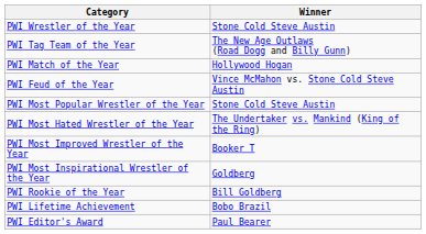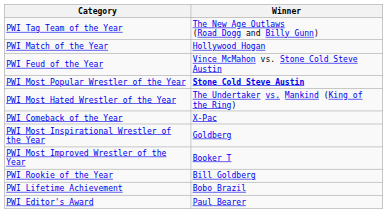 <table class="wikitable">
 <tr>
 <th>Category</th>
 <th>Winner</th>
-</tr>
-<tr>
-<td><a href='#'>PWI Wrestler of the Year</a></td>
-<td><a href='#'>Stone Cold Steve Austin</a></td>
 </tr>
 <tr>
 <td><a href='#'>PWI Tag Team of the Year</a></td>
 <td><a href='#'>The New Age Outlaws</a><br>(<a href='#'>Road Dogg</a> and <a href='#'>Billy Gunn</a>)</td>
 </tr>
 <tr>
 <td><a href='#'>PWI Match of the Year</a></td>
 <td><a href='#'>Hollywood Hogan</a></td>
 </tr>
 <tr>
 <td><a href='#'>PWI Feud of the Year</a></td>
 <td><a href='#'>Vince McMahon</a> vs. <a href='#'>Stone Cold Steve Austin</a></td>
 </tr>
 <tr>
 <td><a href='#'>PWI Most Popular Wrestler of the Year</a></td>
-<td><a href='#'>Stone Cold Steve Austin</a></td>
+<td><strong><a href='#'>Stone Cold Steve Austin</a></strong></td>
 </tr>
 <tr>
 <td><a href='#'>PWI Most Hated Wrestler of the Year</a></td>
 <td><a href='#'>The Undertaker</a> <a href='#'>vs.</a> <a href='#'>Mankind</a> (<a href='#'>King of the Ring</a>)</td>
 </tr>
 <tr>
-<td><a href='#'>PWI Most Improved Wrestler of the Year</a></td>
-<td><a href='#'>Booker T</a></td>
+<td><a href='#'>PWI Comeback of the Year</a></td>
+<td><a href='#'>X-Pac</a></td>
 </tr>
 <tr>
 <td><a href='#'>PWI Most Inspirational Wrestler of the Year</a></td>
 <td><a href='#'>Goldberg</a></td>
+</tr>
+<tr>
+<td><a href='#'>PWI Most Improved Wrestler of the Year</a></td>
+<td><a href='#'>Booker T</a></td>
 </tr>
 <tr>
 <td><a href='#'>PWI Rookie of the Year</a></td>
 <td><a href='#'>Bill Goldberg</a></td>
 </tr>
 <tr>
 <td><a href='#'>PWI Lifetime Achievement</a></td>
 <td><a href='#'>Bobo Brazil</a></td>
 </tr>
 <tr>
 <td><a href='#'>PWI Editor's Award</a></td>
 <td><a href='#'>Paul Bearer</a></td>
 </tr>
 </table>
